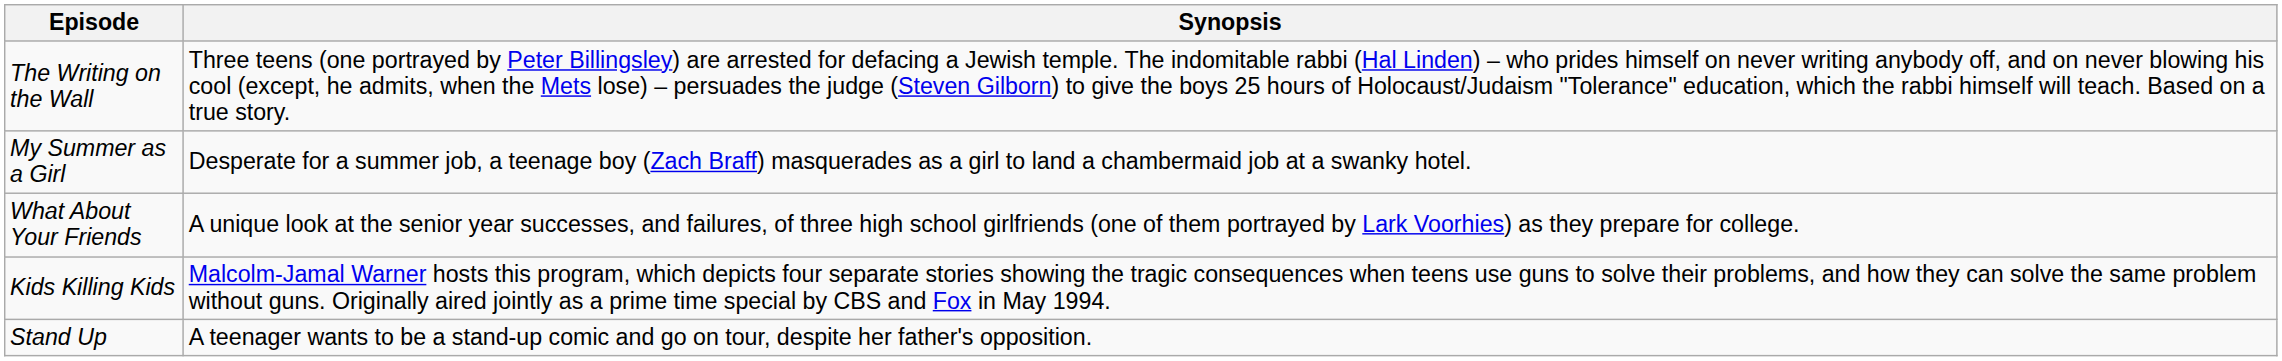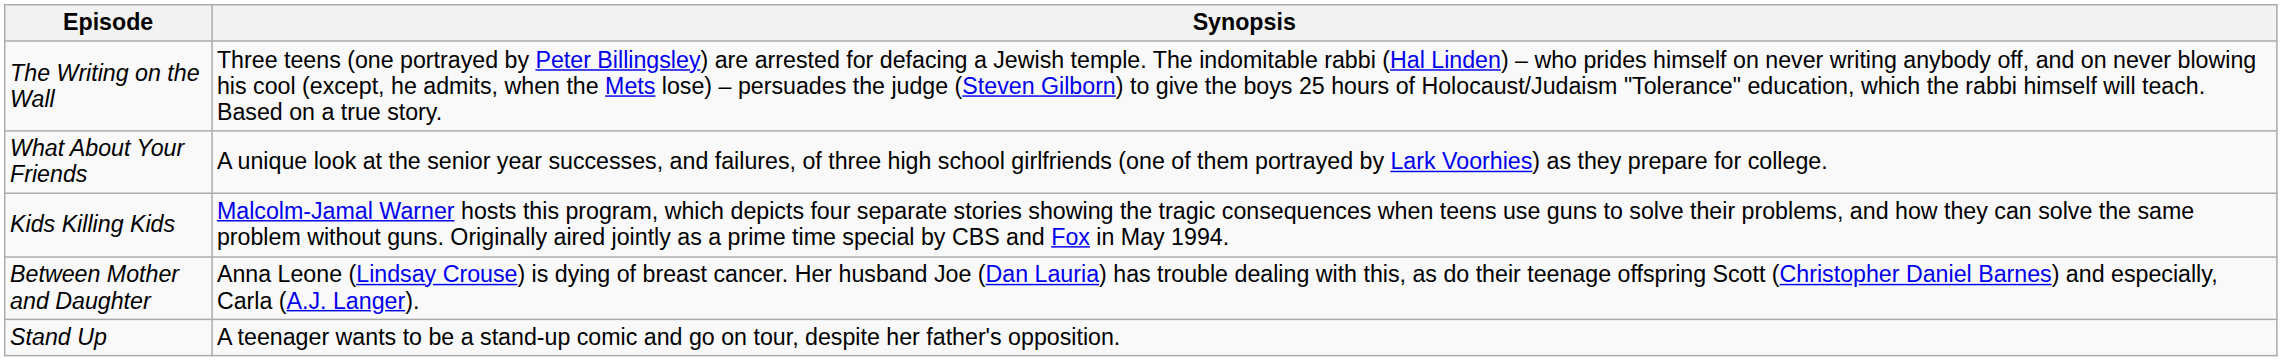 <table class="wikitable sortable">
 <tr>
 <th>Episode</th>
 <th>Synopsis</th>
 </tr>
 <tr>
 <td><em>The Writing on the Wall</em></td>
 <td>Three teens (one portrayed by <a href='#'>Peter Billingsley</a>) are arrested for defacing a Jewish temple. The indomitable rabbi (<a href='#'>Hal Linden</a>) – who prides himself on never writing anybody off, and on never blowing his cool (except, he admits, when the <a href='#'>Mets</a> lose) – persuades the judge (<a href='#'>Steven Gilborn</a>) to give the boys 25 hours of Holocaust/Judaism "Tolerance" education, which the rabbi himself will teach. Based on a true story.</td>
 </tr>
 <tr>
-<td><em>My Summer as a Girl</em></td>
-<td>Desperate for a summer job, a teenage boy (<a href='#'>Zach Braff</a>) masquerades as a girl to land a chambermaid job at a swanky hotel.</td>
-</tr>
-<tr>
 <td><em>What About Your Friends</em></td>
 <td>A unique look at the senior year successes, and failures, of three high school girlfriends (one of them portrayed by <a href='#'>Lark Voorhies</a>) as they prepare for college.</td>
 </tr>
 <tr>
 <td><em>Kids Killing Kids</em></td>
 <td><a href='#'>Malcolm-Jamal Warner</a> hosts this program, which depicts four separate stories showing the tragic consequences when teens use guns to solve their problems, and how they can solve the same problem without guns. Originally aired jointly as a prime time special by CBS and <a href='#'>Fox</a> in May 1994.</td>
 </tr>
 <tr>
+<td><em>Between Mother and Daughter</em></td>
+<td>Anna Leone (<a href='#'>Lindsay Crouse</a>) is dying of breast cancer. Her husband Joe (<a href='#'>Dan Lauria</a>) has trouble dealing with this, as do their teenage offspring Scott (<a href='#'>Christopher Daniel Barnes</a>) and especially, Carla (<a href='#'>A.J. Langer</a>).</td>
+</tr>
+<tr>
 <td><em>Stand Up</em></td>
 <td>A teenager wants to be a stand-up comic and go on tour, despite her father's opposition.</td>
 </tr>
 </table>
